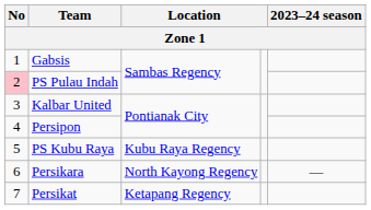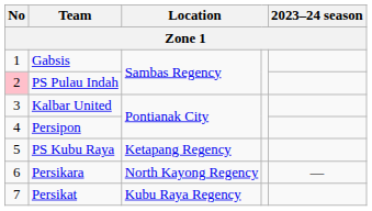 <table class="wikitable sortable" style="font-size:100%;">
 <tr>
 <th>No</th>
 <th>Team</th>
 <th colspan="2">Location</th>
 <th>2023–24 season</th>
 </tr>
 <tr>
 <th Colspan="5">Zone 1</th>
 </tr>
 <tr>
 <td align="center">1</td>
 <td><a href='#'>Gabsis</a></td>
 <td rowspan="2"><a href='#'>Sambas Regency</a></td>
 <td rowspan="2"></td>
 <td align="center"></td>
 </tr>
 <tr>
 <td align="center" style="background: pink;">2</td>
 <td><a href='#'>PS Pulau Indah</a></td>
 <td align="center"></td>
 </tr>
 <tr>
 <td align="center">3</td>
 <td><a href='#'>Kalbar United</a></td>
 <td rowspan="2"><a href='#'>Pontianak City</a></td>
 <td rowspan="2"></td>
 <td align="center"></td>
 </tr>
 <tr>
 <td align="center">4</td>
 <td><a href='#'>Persipon</a></td>
 <td align="center"></td>
 </tr>
 <tr>
 <td align="center">5</td>
 <td><a href='#'>PS Kubu Raya</a></td>
-<td><a href='#'>Kubu Raya Regency</a></td>
+<td><a href='#'>Ketapang Regency</a></td>
 <td></td>
 <td align="center"></td>
 </tr>
 <tr>
 <td align="center">6</td>
 <td><a href='#'>Persikara</a></td>
 <td><a href='#'>North Kayong Regency</a></td>
 <td></td>
 <td align="center">—</td>
 </tr>
 <tr>
 <td align="center">7</td>
 <td><a href='#'>Persikat</a></td>
-<td><a href='#'>Ketapang Regency</a></td>
+<td><a href='#'>Kubu Raya Regency</a></td>
 <td></td>
 <td align="center"></td>
 </tr>
 </table>
